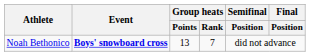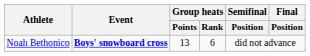 <table class="wikitable" style="font-size:90%">
 <tr>
 <th rowspan="2">Athlete</th>
 <th rowspan="2">Event</th>
 <th colspan=2>Group heats</th>
 <th>Semifinal</th>
 <th>Final</th>
 </tr>
 <tr style="font-size:95%">
 <th>Points</th>
 <th>Rank</th>
 <th>Position</th>
 <th>Position</th>
 </tr>
 <tr align=center>
 <td align=left><a href='#'>Noah Bethonico</a></td>
 <td align=left><strong><a href='#'>Boys' snowboard cross</a></strong></td>
 <td>13</td>
-<td>7</td>
+<td>6</td>
 <td colspan=2>did not advance</td>
 </tr>
 </table>
